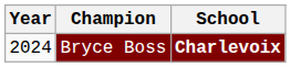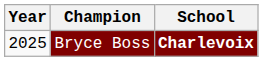 <table class=wikitable>
 <tr>
 <th>Year</th>
 <th>Champion</th>
 <th>School</th>
 </tr>
 <tr>
-<td>2024</td>
+<td>2025</td>
 <td !align=center style="background:maroon;color:white">Bryce Boss</td>
 <td !align=center style="background:maroon;color:white"><strong>Charlevoix</strong></td>
 </tr>
 </table>
